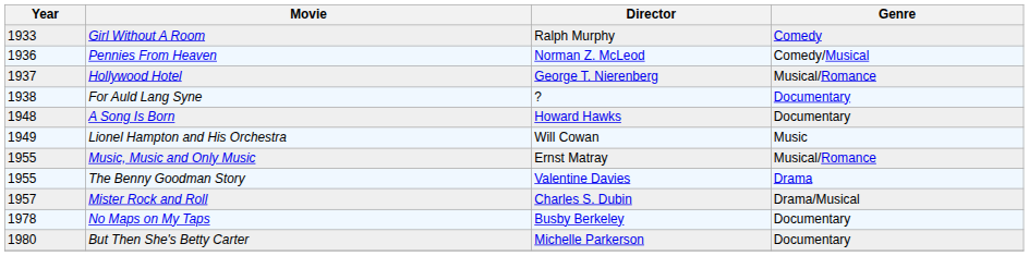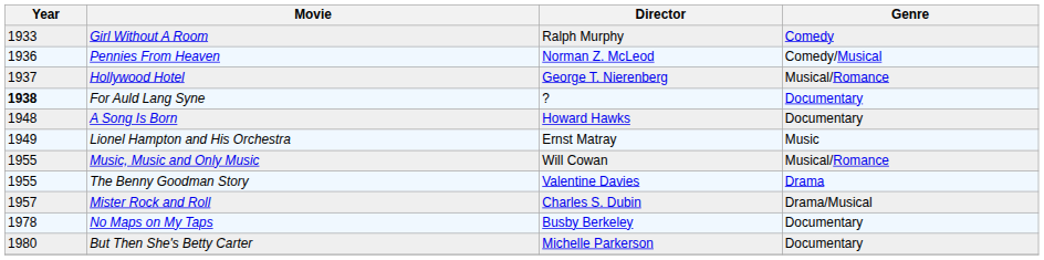 <table class="wikitable" width=100%>
 <tr>
 <th style="width:20px;">Year</th>
 <th style="width:230px;">Movie</th>
 <th style="width:120px;">Director</th>
 <th style="width:120px;">Genre</th>
 </tr>
 <tr style="vertical-align:top; background-color:#efefef;">
 <td>1933</td>
 <td><em><a href='#'>Girl Without A Room</a></em></td>
 <td>Ralph Murphy</td>
 <td><a href='#'>Comedy</a></td>
 </tr>
 <tr style="vertical-align:top; background-color:#f0f8ff;">
 <td>1936</td>
 <td><em><a href='#'>Pennies From Heaven</a></em></td>
 <td><a href='#'>Norman Z. McLeod</a></td>
 <td>Comedy/<a href='#'>Musical</a></td>
 </tr>
 <tr style="vertical-align:top; background-color:#efefef;">
 <td style="text-align:left;">1937</td>
 <td><em><a href='#'>Hollywood Hotel</a></em></td>
 <td><a href='#'>George T. Nierenberg</a></td>
 <td>Musical/<a href='#'>Romance</a></td>
 </tr>
 <tr style="vertical-align:top; background-color:#f0f8ff;">
-<td>1938</td>
+<td><strong>1938</strong></td>
 <td><em>For Auld Lang Syne</em></td>
 <td>?</td>
 <td><a href='#'>Documentary</a></td>
 </tr>
 <tr style="vertical-align:top; background-color:#efefef;">
 <td>1948</td>
 <td><em><a href='#'>A Song Is Born</a></em></td>
 <td><a href='#'>Howard Hawks</a></td>
 <td>Documentary</td>
 </tr>
 <tr style="vertical-align:top; background-color:#f0f8ff;">
 <td>1949</td>
 <td><em>Lionel Hampton and His Orchestra </em></td>
-<td>Will Cowan</td>
+<td>Ernst Matray</td>
 <td>Music</td>
 </tr>
 <tr style="vertical-align:top; background-color:#efefef;">
 <td>1955</td>
 <td><em><a href='#'>Music, Music and Only Music</a></em></td>
-<td>Ernst Matray</td>
+<td>Will Cowan</td>
 <td>Musical/<a href='#'>Romance</a></td>
 </tr>
 <tr style="vertical-align:top; background-color:#f0f8ff;">
 <td>1955</td>
 <td><em>The Benny Goodman Story</em></td>
 <td><a href='#'>Valentine Davies</a></td>
 <td><a href='#'>Drama</a></td>
 </tr>
 <tr style="vertical-align:top; background-color:#efefef;">
 <td>1957</td>
 <td><em><a href='#'>Mister Rock and Roll</a></em></td>
 <td><a href='#'>Charles S. Dubin</a></td>
 <td>Drama/Musical</td>
 </tr>
 <tr style="vertical-align:top; background-color:#f0f8ff;">
 <td>1978</td>
 <td><em><a href='#'>No Maps on My Taps</a></em></td>
 <td><a href='#'>Busby Berkeley</a></td>
 <td>Documentary</td>
 </tr>
 <tr style="vertical-align:top; background-color:#efefef;">
 <td>1980</td>
 <td><em>But Then She's Betty Carter</em></td>
 <td><a href='#'>Michelle Parkerson</a></td>
 <td>Documentary</td>
 </tr>
 <tr style="vertical-align:top; background-color:#efefef;">
 </tr>
 </table>
